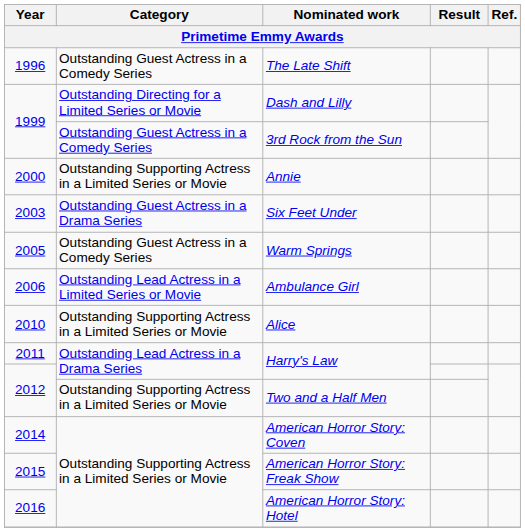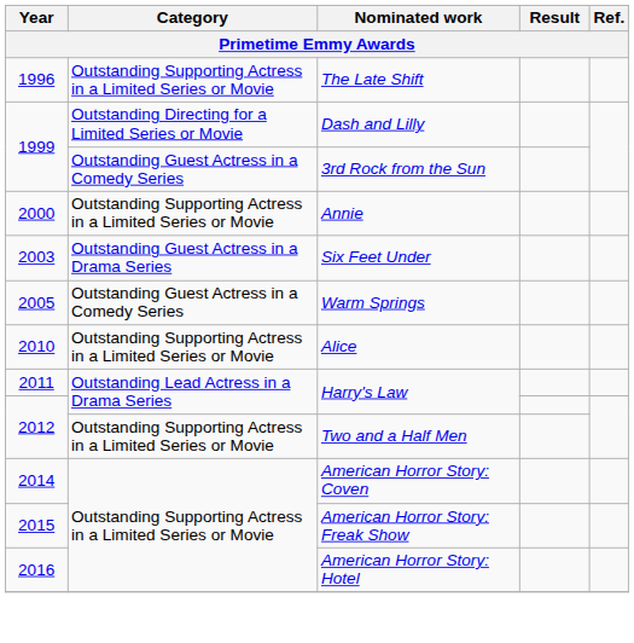 <table class=wikitable>
 <tr>
 <th scope="col" style="width:5em;">Year</th>
 <th scope="col" style="width:29em;">Category</th>
 <th scope="col" style="width:22em;">Nominated work</th>
 <th scope="col" style="width:5em;">Result</th>
 <th>Ref.</th>
 </tr>
 <tr>
 <th colspan=5><a href='#'>Primetime Emmy Awards</a></th>
 </tr>
 <tr>
 <td style="text-align:center;"><a href='#'>1996</a></td>
-<td>Outstanding Guest Actress in a Comedy Series</td>
+<td><a href='#'>Outstanding Supporting Actress in a Limited Series or Movie</a></td>
 <td><em><a href='#'>The Late Shift</a></em></td>
 <td></td>
 <td style="text-align:center;"></td>
 </tr>
 <tr>
 <td style="text-align:center;", rowspan="2"><a href='#'>1999</a></td>
 <td><a href='#'>Outstanding Directing for a Limited Series or Movie</a></td>
 <td><em><a href='#'>Dash and Lilly</a></em></td>
 <td></td>
 <td style="text-align:center;" rowspan="2"></td>
 </tr>
 <tr>
 <td><a href='#'>Outstanding Guest Actress in a Comedy Series</a></td>
 <td><em><a href='#'>3rd Rock from the Sun</a></em></td>
 <td></td>
 </tr>
 <tr>
 <td style="text-align:center;"><a href='#'>2000</a></td>
 <td>Outstanding Supporting Actress in a Limited Series or Movie</td>
 <td><em><a href='#'>Annie</a></em></td>
 <td></td>
 <td style="text-align:center;"></td>
 </tr>
 <tr>
 <td style="text-align:center;"><a href='#'>2003</a></td>
 <td><a href='#'>Outstanding Guest Actress in a Drama Series</a></td>
 <td><em><a href='#'>Six Feet Under</a></em></td>
 <td></td>
 <td style="text-align:center;"></td>
 </tr>
 <tr>
 <td style="text-align:center;"><a href='#'>2005</a></td>
 <td>Outstanding Guest Actress in a Comedy Series</td>
 <td><em><a href='#'>Warm Springs</a></em></td>
-<td></td>
-<td style="text-align:center;"></td>
-</tr>
-<tr>
-<td style="text-align:center;"><a href='#'>2006</a></td>
-<td><a href='#'>Outstanding Lead Actress in a Limited Series or Movie</a></td>
-<td><em><a href='#'>Ambulance Girl</a></em></td>
 <td></td>
 <td style="text-align:center;"></td>
 </tr>
 <tr>
 <td style="text-align:center;"><a href='#'>2010</a></td>
 <td>Outstanding Supporting Actress in a Limited Series or Movie</td>
 <td><em><a href='#'>Alice</a></em></td>
 <td></td>
 <td style="text-align:center;"></td>
 </tr>
 <tr>
 <td style="text-align:center;"><a href='#'>2011</a></td>
 <td rowspan=2><a href='#'>Outstanding Lead Actress in a Drama Series</a></td>
 <td rowspan=2><em><a href='#'>Harry's Law</a></em></td>
 <td></td>
 <td style="text-align:center;"></td>
 </tr>
 <tr>
 <td style="text-align:center;", rowspan="2"><a href='#'>2012</a></td>
 <td></td>
 <td style="text-align:center;"rowspan="2"></td>
 </tr>
 <tr>
 <td>Outstanding Supporting Actress in a Limited Series or Movie</td>
 <td><em><a href='#'>Two and a Half Men</a></em></td>
 <td></td>
 </tr>
 <tr>
 <td style="text-align:center;"><a href='#'>2014</a></td>
 <td rowspan=3>Outstanding Supporting Actress in a Limited Series or Movie</td>
 <td><em><a href='#'>American Horror Story: Coven</a></em></td>
 <td></td>
 <td style="text-align:center;"></td>
 </tr>
 <tr>
 <td style="text-align:center;"><a href='#'>2015</a></td>
 <td><em><a href='#'>American Horror Story: Freak Show</a></em></td>
 <td></td>
 <td style="text-align:center;"></td>
 </tr>
 <tr>
 <td style="text-align:center;"><a href='#'>2016</a></td>
 <td><em><a href='#'>American Horror Story: Hotel</a></em></td>
 <td></td>
 <td style="text-align:center;"></td>
 </tr>
 <tr>
 </tr>
 </table>
